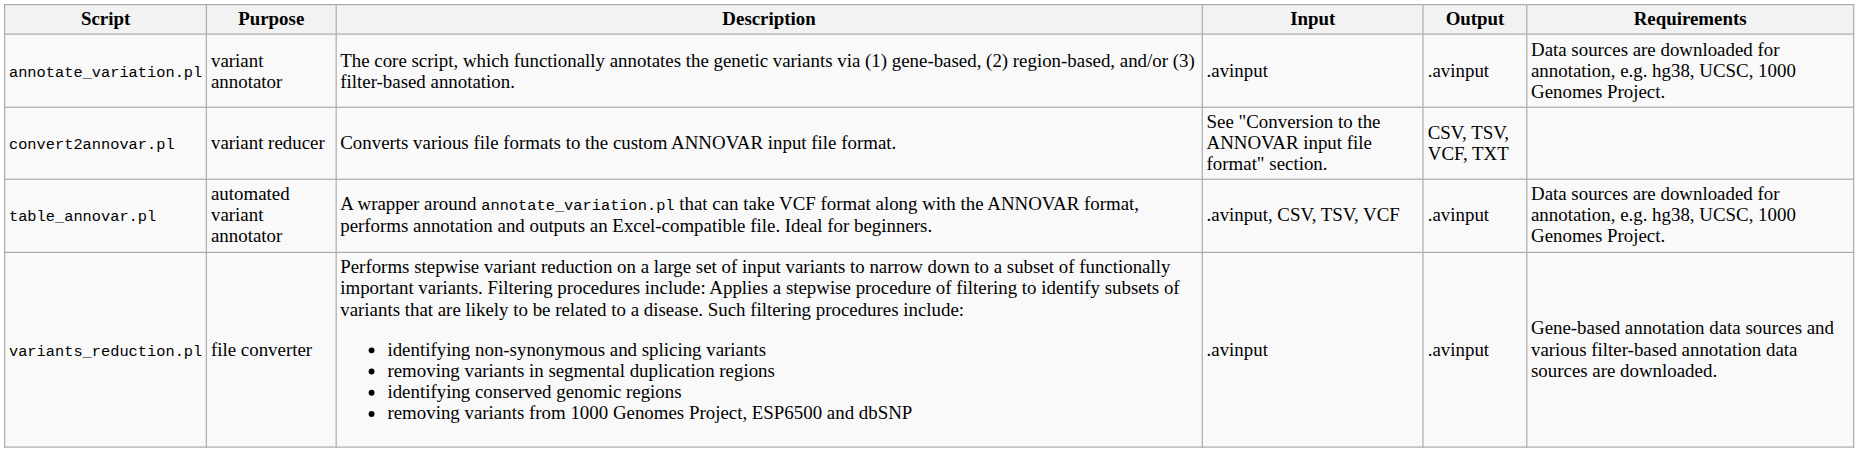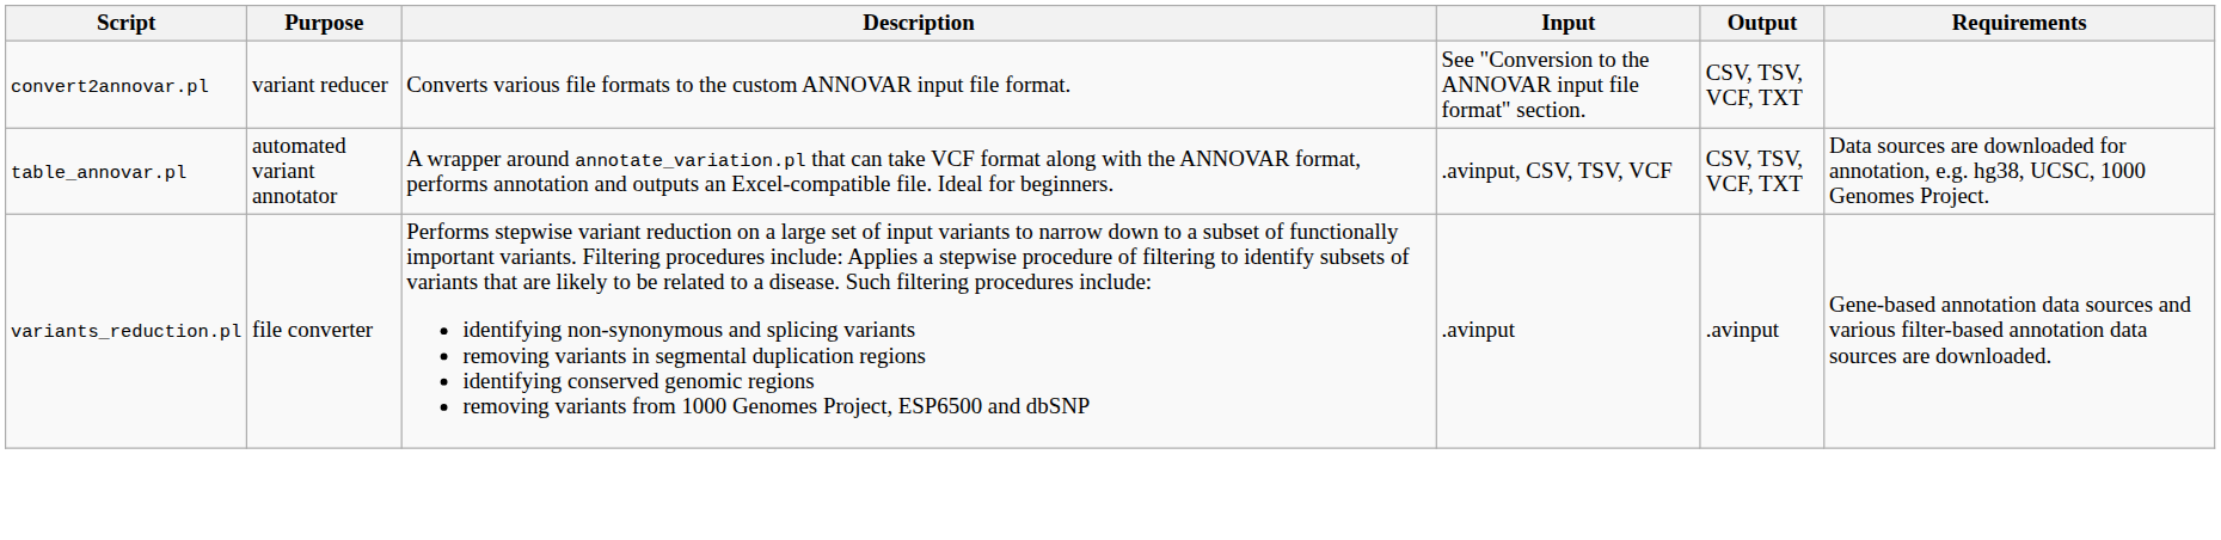 <table class="wikitable">
 <tr>
 <th>Script</th>
 <th>Purpose</th>
 <th>Description</th>
 <th>Input</th>
 <th>Output</th>
 <th>Requirements</th>
-</tr>
-<tr>
-<td><code>annotate_variation.pl</code></td>
-<td>variant annotator</td>
-<td>The core script, which functionally annotates the genetic variants via (1) gene-based, (2) region-based, and/or (3) filter-based annotation.</td>
-<td>.avinput</td>
-<td>.avinput</td>
-<td>Data sources are downloaded for annotation, e.g. hg38, UCSC, 1000 Genomes Project.</td>
 </tr>
 <tr>
 <td><code>convert2annovar.pl</code></td>
 <td>variant reducer</td>
 <td>Converts various file formats to the custom ANNOVAR input file format.</td>
 <td>See "Conversion to the ANNOVAR input file format" section.</td>
 <td>CSV, TSV, VCF, TXT</td>
 <td></td>
 </tr>
 <tr>
 <td><code>table_annovar.pl</code></td>
 <td>automated variant annotator</td>
 <td>A wrapper around <code>annotate_variation.pl</code> that can take VCF format along with the ANNOVAR format, performs annotation and outputs an Excel-compatible file. Ideal for beginners.</td>
 <td>.avinput, CSV, TSV, VCF</td>
-<td>.avinput</td>
+<td>CSV, TSV, VCF, TXT</td>
 <td>Data sources are downloaded for annotation, e.g. hg38, UCSC, 1000 Genomes Project.</td>
 </tr>
 <tr>
 <td><code>variants_reduction.pl</code></td>
 <td>file converter</td>
 <td>Performs stepwise variant reduction on a large set of input variants to narrow down to a subset of functionally important variants. Filtering procedures include: Applies a stepwise procedure of filtering to identify subsets of variants that are likely to be related to a disease. Such filtering procedures include:<br><ul><li>identifying non-synonymous and splicing variants</li><li>removing variants in segmental duplication regions</li><li>identifying conserved genomic regions</li><li>removing variants from 1000 Genomes Project, ESP6500 and dbSNP</li></ul></td>
 <td>.avinput</td>
 <td>.avinput</td>
 <td>Gene-based annotation data sources and various filter-based annotation data sources are downloaded.</td>
 </tr>
 </table>
